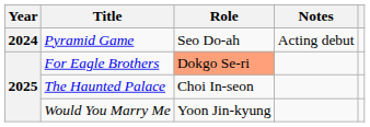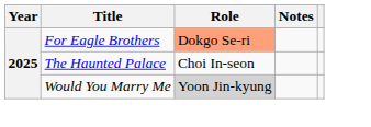 <table class="wikitable plainrowheaders sortable">
 <tr>
 <th scope="col">Year</th>
 <th scope="col">Title</th>
 <th scope="col">Role</th>
 <th scope="col" class="unsortable">Notes</th>
 <th scope="col" class="unsortable"></th>
-</tr>
-<tr>
-<th scope="row">2024</th>
-<td><em><a href='#'>Pyramid Game</a></em></td>
-<td>Seo Do-ah</td>
-<td>Acting debut</td>
-<td style="text-align:center"></td>
 </tr>
 <tr>
 <th rowspan="3" scope="row">2025</th>
 <td><em><a href='#'>For Eagle Brothers</a></em></td>
 <td style="background: lightsalmon;">Dokgo Se-ri</td>
 <td></td>
 <td style="text-align:center"></td>
 </tr>
 <tr>
 <td><em><a href='#'>The Haunted Palace</a></em></td>
 <td>Choi In-seon</td>
 <td></td>
 <td style="text-align:center"></td>
 </tr>
 <tr>
 <td><em>Would You Marry Me</em></td>
-<td>Yoon Jin-kyung</td>
+<td style="background: lightgrey;">Yoon Jin-kyung</td>
 <td></td>
 <td style="text-align: center;"></td>
 </tr>
 </table>
